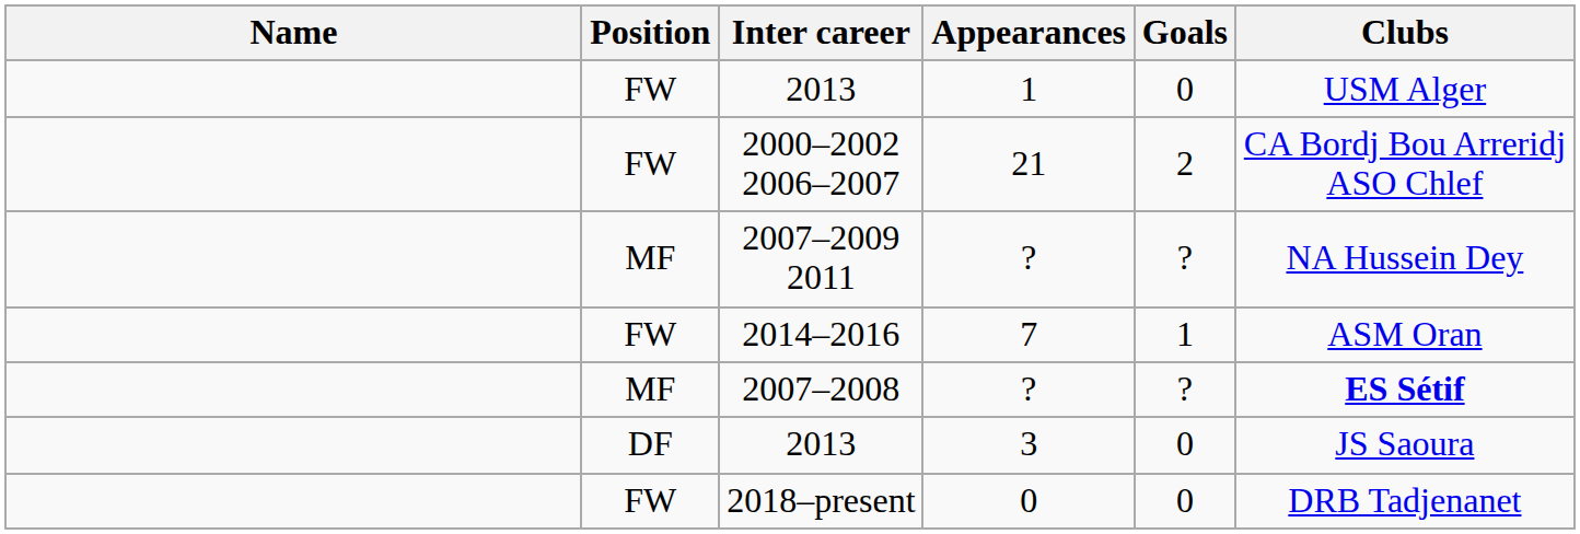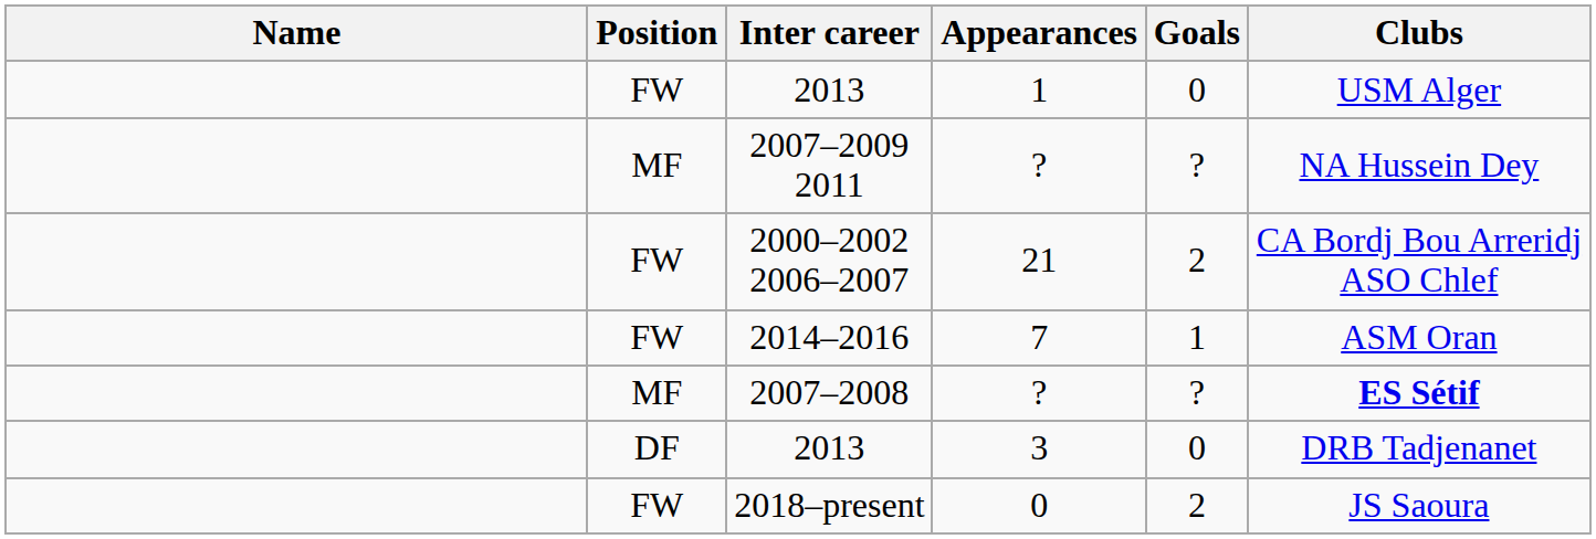 <table class="wikitable sortable" style="text-align: center;">
 <tr>
 <th style="width:16em">Name</th>
 <th>Position</th>
 <th>Inter career</th>
 <th>Appearances</th>
 <th>Goals</th>
 <th>Clubs</th>
 </tr>
 <tr>
 <td align="left"></td>
 <td>FW</td>
 <td>2013</td>
 <td>1</td>
 <td>0</td>
 <td><a href='#'>USM Alger</a></td>
 </tr>
 <tr>
 <td align="left"></td>
+<td>MF</td>
+<td>2007–2009<br>2011</td>
+<td>?</td>
+<td>?</td>
+<td><a href='#'>NA Hussein Dey</a></td>
+</tr>
+<tr>
+<td align="left"></td>
 <td>FW</td>
 <td>2000–2002<br>2006–2007</td>
 <td>21</td>
 <td>2</td>
 <td><a href='#'>CA Bordj Bou Arreridj</a><br><a href='#'>ASO Chlef</a></td>
-</tr>
-<tr>
-<td align="left"></td>
-<td>MF</td>
-<td>2007–2009<br>2011</td>
-<td>?</td>
-<td>?</td>
-<td><a href='#'>NA Hussein Dey</a></td>
 </tr>
 <tr>
 <td align="left"></td>
 <td>FW</td>
 <td>2014–2016</td>
 <td>7</td>
 <td>1</td>
 <td><a href='#'>ASM Oran</a></td>
 </tr>
 <tr>
 <td align="left"></td>
 <td>MF</td>
 <td>2007–2008</td>
 <td>?</td>
 <td>?</td>
 <td><strong><a href='#'>ES Sétif</a></strong></td>
 </tr>
 <tr>
 <td align="left"></td>
 <td>DF</td>
 <td>2013</td>
 <td>3</td>
 <td>0</td>
-<td><a href='#'>JS Saoura</a></td>
+<td><a href='#'>DRB Tadjenanet</a></td>
 </tr>
 <tr>
 <td align="left"></td>
 <td>FW</td>
 <td>2018–present</td>
 <td>0</td>
-<td>0</td>
-<td><a href='#'>DRB Tadjenanet</a></td>
+<td>2</td>
+<td><a href='#'>JS Saoura</a></td>
 </tr>
 <tr>
 </tr>
 </table>
